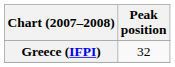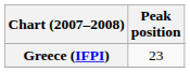 <table class="wikitable sortable plainrowheaders" style="text-align:center">
 <tr>
 <th scope="col">Chart (2007–2008)</th>
 <th scope="col">Peak<br>position</th>
 </tr>
 <tr>
 </tr>
 <tr>
 </tr>
 <tr>
 </tr>
 <tr>
 </tr>
 <tr>
 </tr>
 <tr>
 <th scope="row">Greece (<a href='#'>IFPI</a>)</th>
-<td>32</td>
+<td>23</td>
 </tr>
 <tr>
 </tr>
 <tr>
 </tr>
 <tr>
 </tr>
 <tr>
 </tr>
 <tr>
 </tr>
 <tr>
 </tr>
 <tr>
 </tr>
 </table>
